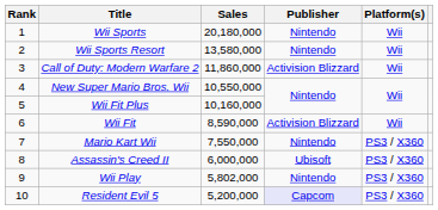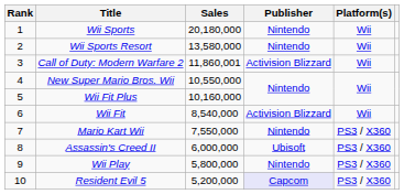 <table class="wikitable sortable" style="text-align:center">
 <tr>
 <th>Rank</th>
 <th>Title</th>
 <th>Sales</th>
 <th>Publisher</th>
 <th>Platform(s)</th>
 <th class="unsortable"></th>
 </tr>
 <tr>
 <td>1</td>
 <td><em><a href='#'>Wii Sports</a></em></td>
 <td>20,180,000</td>
 <td><a href='#'>Nintendo</a></td>
 <td><a href='#'>Wii</a></td>
 <td></td>
 </tr>
 <tr>
 <td>2</td>
 <td><em><a href='#'>Wii Sports Resort</a></em></td>
 <td>13,580,000</td>
 <td><a href='#'>Nintendo</a></td>
 <td><a href='#'>Wii</a></td>
 <td></td>
 </tr>
 <tr>
 <td>3</td>
 <td><em><a href='#'>Call of Duty: Modern Warfare 2</a></em></td>
-<td>11,860,000</td>
+<td>11,860,001</td>
 <td><a href='#'>Activision Blizzard</a></td>
 <td><a href='#'>Wii</a></td>
 <td></td>
 </tr>
 <tr>
 <td>4</td>
 <td><em><a href='#'>New Super Mario Bros. Wii</a></em></td>
 <td>10,550,000</td>
 <td rowspan="2"><a href='#'>Nintendo</a></td>
 <td rowspan="2"><a href='#'>Wii</a></td>
 <td rowspan="2"></td>
 </tr>
 <tr>
 <td>5</td>
 <td><em><a href='#'>Wii Fit Plus</a></em></td>
 <td>10,160,000</td>
 </tr>
 <tr>
 <td>6</td>
 <td><em><a href='#'>Wii Fit</a></em></td>
-<td>8,590,000</td>
+<td>8,540,000</td>
 <td><a href='#'>Activision Blizzard</a></td>
 <td><a href='#'>Wii</a></td>
 <td></td>
 </tr>
 <tr>
 <td>7</td>
 <td><em><a href='#'>Mario Kart Wii</a></em></td>
 <td>7,550,000</td>
 <td><a href='#'>Nintendo</a></td>
 <td><a href='#'>PS3</a> / <a href='#'>X360</a></td>
 <td></td>
 </tr>
 <tr>
 <td>8</td>
 <td><em><a href='#'>Assassin's Creed II</a></em></td>
 <td>6,000,000</td>
 <td><a href='#'>Ubisoft</a></td>
 <td><a href='#'>PS3</a> / <a href='#'>X360</a></td>
 <td></td>
 </tr>
 <tr>
 <td>9</td>
 <td><em><a href='#'>Wii Play</a></em></td>
-<td>5,802,000</td>
+<td>5,800,000</td>
 <td><a href='#'>Nintendo</a></td>
 <td><a href='#'>PS3</a> / <a href='#'>X360</a></td>
 <td></td>
 </tr>
 <tr>
 <td>10</td>
 <td><em><a href='#'>Resident Evil 5</a></em></td>
 <td>5,200,000</td>
 <td style="background: lavender;"><a href='#'>Capcom</a></td>
 <td><a href='#'>PS3</a> / <a href='#'>X360</a></td>
 <td></td>
 </tr>
 </table>
